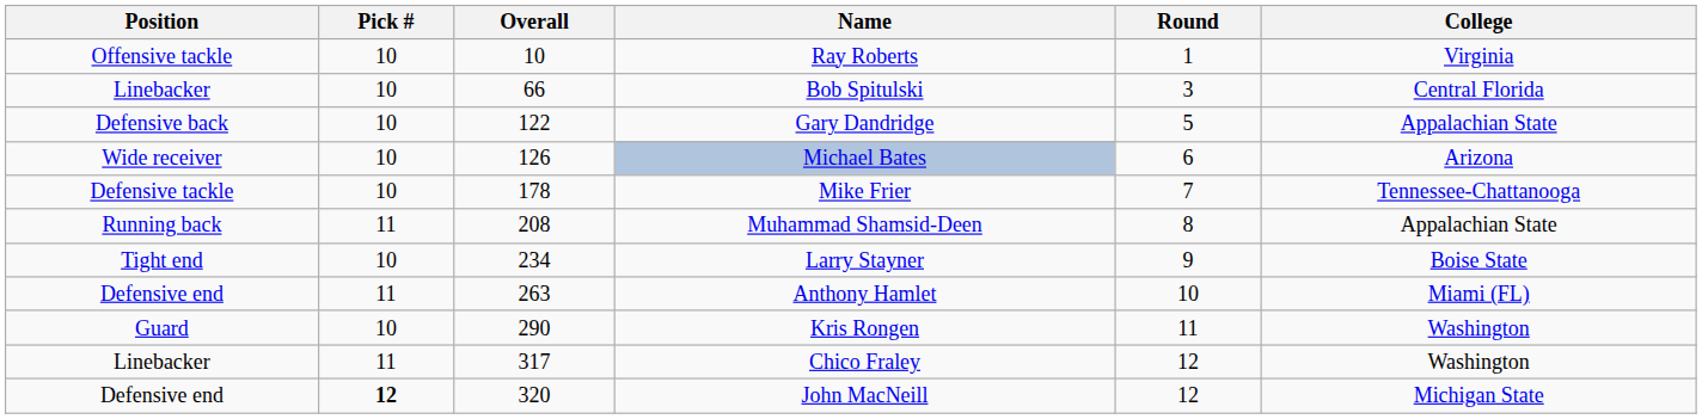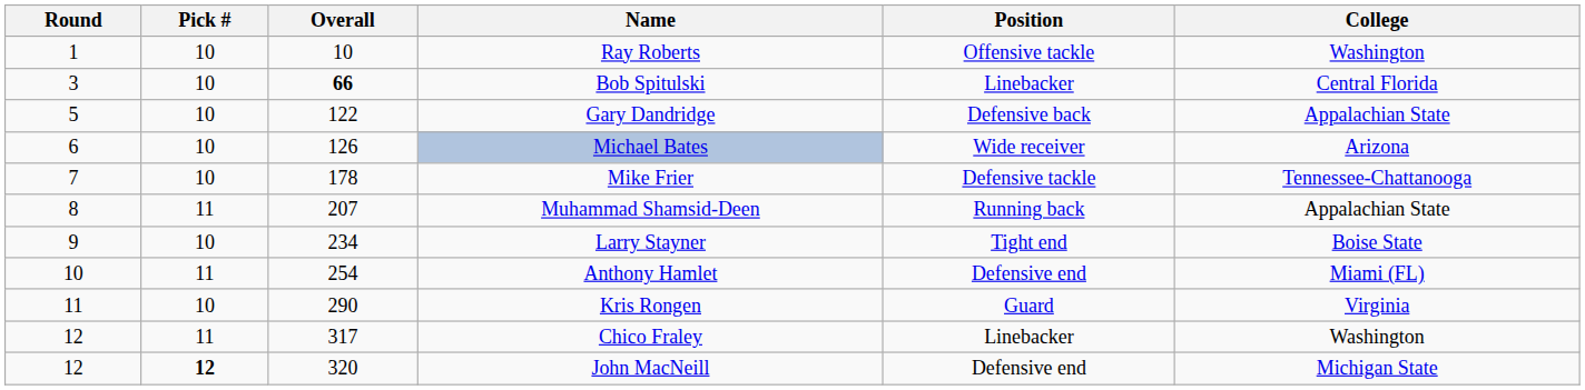 <table class="wikitable sortable sortable" style="width: 100%; text-align:center">
 <tr>
-<th>Position</th>
+<th>Round</th>
 <th>Pick #</th>
 <th>Overall</th>
 <th>Name</th>
-<th>Round</th>
+<th>Position</th>
 <th>College</th>
 </tr>
 <tr>
-<td><a href='#'>Offensive tackle</a></td>
+<td>1</td>
 <td>10</td>
 <td>10</td>
 <td><a href='#'>Ray Roberts</a></td>
-<td>1</td>
+<td><a href='#'>Offensive tackle</a></td>
+<td><a href='#'>Washington</a></td>
+</tr>
+<tr>
+<td>3</td>
+<td>10</td>
+<td><strong>66</strong></td>
+<td><a href='#'>Bob Spitulski</a></td>
+<td><a href='#'>Linebacker</a></td>
+<td><a href='#'>Central Florida</a></td>
+</tr>
+<tr>
+<td>5</td>
+<td>10</td>
+<td>122</td>
+<td><a href='#'>Gary Dandridge</a></td>
+<td><a href='#'>Defensive back</a></td>
+<td><a href='#'>Appalachian State</a></td>
+</tr>
+<tr>
+<td>6</td>
+<td>10</td>
+<td>126</td>
+<td bgcolor=lightsteelblue><a href='#'>Michael Bates</a></td>
+<td><a href='#'>Wide receiver</a></td>
+<td><a href='#'>Arizona</a></td>
+</tr>
+<tr>
+<td>7</td>
+<td>10</td>
+<td>178</td>
+<td><a href='#'>Mike Frier</a></td>
+<td><a href='#'>Defensive tackle</a></td>
+<td><a href='#'>Tennessee-Chattanooga</a></td>
+</tr>
+<tr>
+<td>8</td>
+<td>11</td>
+<td>207</td>
+<td><a href='#'>Muhammad Shamsid-Deen</a></td>
+<td><a href='#'>Running back</a></td>
+<td>Appalachian State</td>
+</tr>
+<tr>
+<td>9</td>
+<td>10</td>
+<td>234</td>
+<td><a href='#'>Larry Stayner</a></td>
+<td><a href='#'>Tight end</a></td>
+<td><a href='#'>Boise State</a></td>
+</tr>
+<tr>
+<td>10</td>
+<td>11</td>
+<td>254</td>
+<td><a href='#'>Anthony Hamlet</a></td>
+<td><a href='#'>Defensive end</a></td>
+<td><a href='#'>Miami (FL)</a></td>
+</tr>
+<tr>
+<td>11</td>
+<td>10</td>
+<td>290</td>
+<td><a href='#'>Kris Rongen</a></td>
+<td><a href='#'>Guard</a></td>
 <td><a href='#'>Virginia</a></td>
 </tr>
 <tr>
-<td><a href='#'>Linebacker</a></td>
-<td>10</td>
-<td>66</td>
-<td><a href='#'>Bob Spitulski</a></td>
-<td>3</td>
-<td><a href='#'>Central Florida</a></td>
-</tr>
-<tr>
-<td><a href='#'>Defensive back</a></td>
-<td>10</td>
-<td>122</td>
-<td><a href='#'>Gary Dandridge</a></td>
-<td>5</td>
-<td><a href='#'>Appalachian State</a></td>
-</tr>
-<tr>
-<td><a href='#'>Wide receiver</a></td>
-<td>10</td>
-<td>126</td>
-<td bgcolor=lightsteelblue><a href='#'>Michael Bates</a></td>
-<td>6</td>
-<td><a href='#'>Arizona</a></td>
-</tr>
-<tr>
-<td><a href='#'>Defensive tackle</a></td>
-<td>10</td>
-<td>178</td>
-<td><a href='#'>Mike Frier</a></td>
-<td>7</td>
-<td><a href='#'>Tennessee-Chattanooga</a></td>
-</tr>
-<tr>
-<td><a href='#'>Running back</a></td>
-<td>11</td>
-<td>208</td>
-<td><a href='#'>Muhammad Shamsid-Deen</a></td>
-<td>8</td>
-<td>Appalachian State</td>
-</tr>
-<tr>
-<td><a href='#'>Tight end</a></td>
-<td>10</td>
-<td>234</td>
-<td><a href='#'>Larry Stayner</a></td>
-<td>9</td>
-<td><a href='#'>Boise State</a></td>
-</tr>
-<tr>
-<td><a href='#'>Defensive end</a></td>
-<td>11</td>
-<td>263</td>
-<td><a href='#'>Anthony Hamlet</a></td>
-<td>10</td>
-<td><a href='#'>Miami (FL)</a></td>
-</tr>
-<tr>
-<td><a href='#'>Guard</a></td>
-<td>10</td>
-<td>290</td>
-<td><a href='#'>Kris Rongen</a></td>
-<td>11</td>
-<td><a href='#'>Washington</a></td>
-</tr>
-<tr>
-<td>Linebacker</td>
+<td>12</td>
 <td>11</td>
 <td>317</td>
 <td><a href='#'>Chico Fraley</a></td>
-<td>12</td>
+<td>Linebacker</td>
 <td>Washington</td>
 </tr>
 <tr>
-<td>Defensive end</td>
+<td>12</td>
 <td><strong>12</strong></td>
 <td>320</td>
 <td><a href='#'>John MacNeill</a></td>
-<td>12</td>
+<td>Defensive end</td>
 <td><a href='#'>Michigan State</a></td>
 </tr>
 </table>
